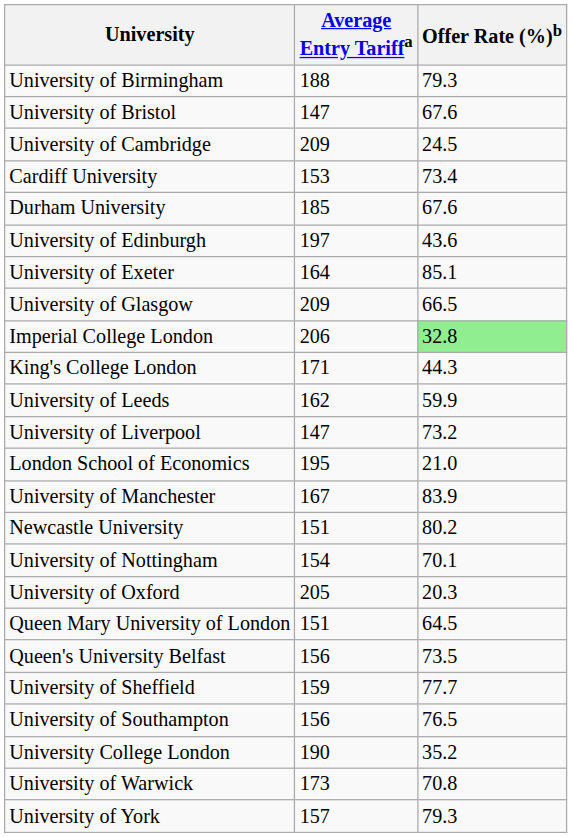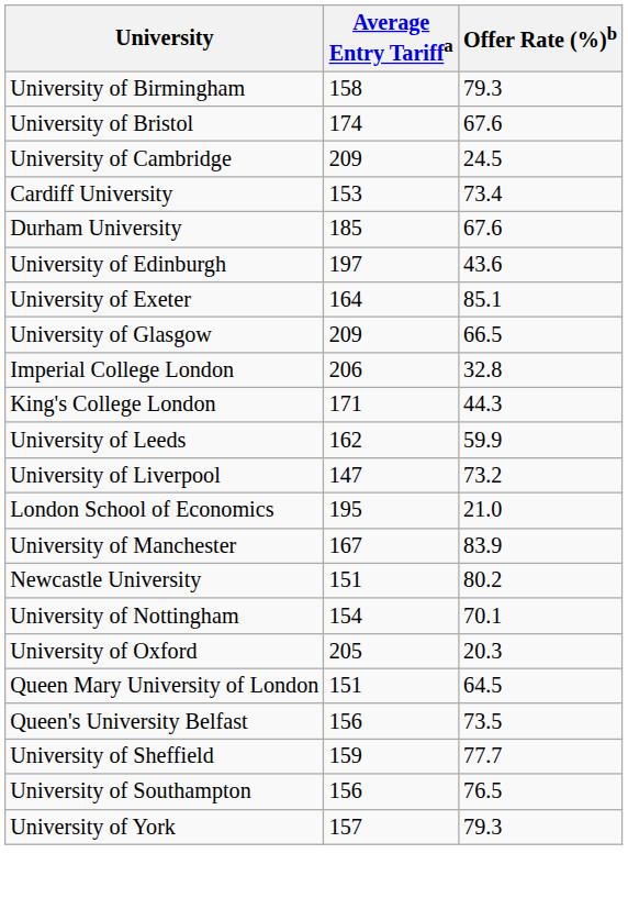 <table class="wikitable sortable" style="text-align: left;">
 <tr>
 <th>University</th>
 <th data-sort-type="number"><a href='#'>Average <br>Entry Tariff</a><sup>a</sup></th>
 <th data-sort-type="number">Offer Rate (%)<sup>b</sup></th>
 </tr>
 <tr>
 <td>University of Birmingham</td>
-<td>188</td>
+<td>158</td>
 <td>79.3</td>
 </tr>
 <tr>
 <td>University of Bristol</td>
-<td>147</td>
+<td>174</td>
 <td>67.6</td>
 </tr>
 <tr>
 <td>University of Cambridge</td>
 <td>209</td>
 <td>24.5</td>
 </tr>
 <tr>
 <td>Cardiff University</td>
 <td>153</td>
 <td>73.4</td>
 </tr>
 <tr>
 <td>Durham University</td>
 <td>185</td>
 <td>67.6</td>
 </tr>
 <tr>
 <td>University of Edinburgh</td>
 <td>197</td>
 <td>43.6</td>
 </tr>
 <tr>
 <td>University of Exeter</td>
 <td>164</td>
 <td>85.1</td>
 </tr>
 <tr>
 <td>University of Glasgow</td>
 <td>209</td>
 <td>66.5</td>
 </tr>
 <tr>
 <td>Imperial College London</td>
 <td>206</td>
-<td style="background: lightgreen;">32.8</td>
+<td>32.8</td>
 </tr>
 <tr>
 <td>King's College London</td>
 <td>171</td>
 <td>44.3</td>
 </tr>
 <tr>
 <td>University of Leeds</td>
 <td>162</td>
 <td>59.9</td>
 </tr>
 <tr>
 <td>University of Liverpool</td>
 <td>147</td>
 <td>73.2</td>
 </tr>
 <tr>
 <td>London School of Economics</td>
 <td>195</td>
 <td>21.0</td>
 </tr>
 <tr>
 <td>University of Manchester</td>
 <td>167</td>
 <td>83.9</td>
 </tr>
 <tr>
 <td>Newcastle University</td>
 <td>151</td>
 <td>80.2</td>
 </tr>
 <tr>
 <td>University of Nottingham</td>
 <td>154</td>
 <td>70.1</td>
 </tr>
 <tr>
 <td>University of Oxford</td>
 <td>205</td>
 <td>20.3</td>
 </tr>
 <tr>
 <td>Queen Mary University of London</td>
 <td>151</td>
 <td>64.5</td>
 </tr>
 <tr>
 <td>Queen's University Belfast</td>
 <td>156</td>
 <td>73.5</td>
 </tr>
 <tr>
 <td>University of Sheffield</td>
 <td>159</td>
 <td>77.7</td>
 </tr>
 <tr>
 <td>University of Southampton</td>
 <td>156</td>
 <td>76.5</td>
 </tr>
 <tr>
-<td>University College London</td>
-<td>190</td>
-<td>35.2</td>
-</tr>
-<tr>
-<td>University of Warwick</td>
-<td>173</td>
-<td>70.8</td>
-</tr>
-<tr>
 <td>University of York</td>
 <td>157</td>
 <td>79.3</td>
 </tr>
 </table>
